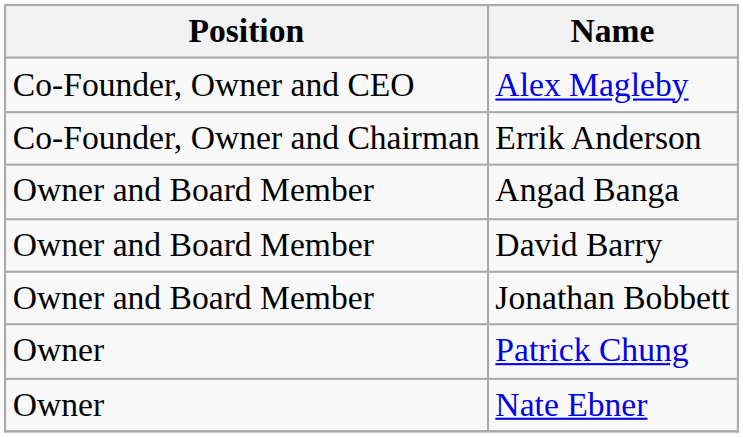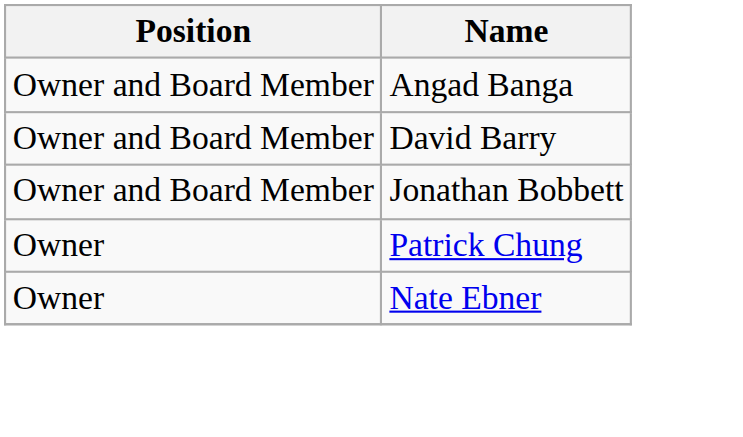 <table class="wikitable">
 <tr>
 <th>Position</th>
 <th>Name</th>
-</tr>
-<tr>
-<td>Co-Founder, Owner and CEO</td>
-<td><a href='#'>Alex Magleby</a></td>
-</tr>
-<tr>
-<td>Co-Founder, Owner and Chairman</td>
-<td>Errik Anderson</td>
 </tr>
 <tr>
 <td>Owner and Board Member</td>
 <td>Angad Banga</td>
 </tr>
 <tr>
 <td>Owner and Board Member</td>
 <td>David Barry</td>
 </tr>
 <tr>
 <td>Owner and Board Member</td>
 <td>Jonathan Bobbett</td>
 </tr>
 <tr>
 <td>Owner</td>
 <td><a href='#'>Patrick Chung</a></td>
 </tr>
 <tr>
 <td>Owner</td>
 <td><a href='#'>Nate Ebner</a></td>
 </tr>
 <tr>
 </tr>
 </table>
